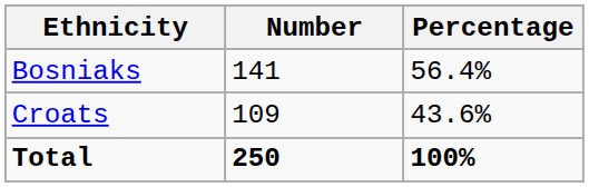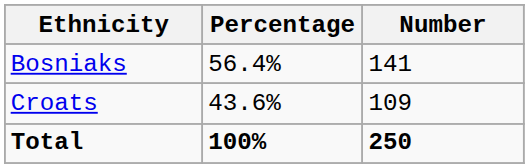 <table class="wikitable">
 <tr>
 <th width="100px">Ethnicity</th>
+<th width="80px">Percentage</th>
 <th width="80px">Number</th>
-<th width="80px">Percentage</th>
 </tr>
 <tr>
 <td><a href='#'>Bosniaks</a></td>
+<td>56.4%</td>
 <td>141</td>
-<td>56.4%</td>
 </tr>
 <tr>
 <td><a href='#'>Croats</a></td>
+<td>43.6%</td>
 <td>109</td>
-<td>43.6%</td>
 </tr>
 <tr>
 <td><strong>Total</strong></td>
+<td><strong>100%</strong></td>
 <td><strong>250</strong></td>
-<td><strong>100%</strong></td>
 </tr>
 </table>
